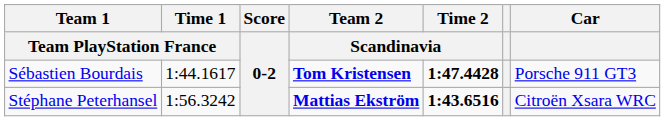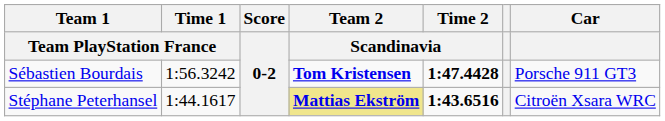 <table class="wikitable">
 <tr>
 <th>Team 1</th>
 <th>Time 1</th>
 <th>Score</th>
 <th>Team 2</th>
 <th>Time 2</th>
 <th></th>
 <th>Car</th>
 </tr>
 <tr>
 <th colspan=2> Team PlayStation France</th>
 <th rowspan=3>0-2</th>
 <th colspan=2> <strong>Scandinavia</strong></th>
 <th></th>
 <th></th>
 </tr>
 <tr>
 <td><a href='#'>Sébastien Bourdais</a></td>
-<td>1:44.1617</td>
+<td>1:56.3242</td>
 <td><strong><a href='#'>Tom Kristensen</a></strong></td>
 <td><strong>1:47.4428</strong></td>
 <th></th>
 <td><a href='#'>Porsche 911 GT3</a></td>
 </tr>
 <tr>
 <td><a href='#'>Stéphane Peterhansel</a></td>
-<td>1:56.3242</td>
-<td><strong><a href='#'>Mattias Ekström</a></strong></td>
+<td>1:44.1617</td>
+<td style="background: khaki;"><strong><a href='#'>Mattias Ekström</a></strong></td>
 <td><strong>1:43.6516</strong></td>
 <th></th>
 <td><a href='#'>Citroën Xsara WRC</a></td>
 </tr>
 </table>
